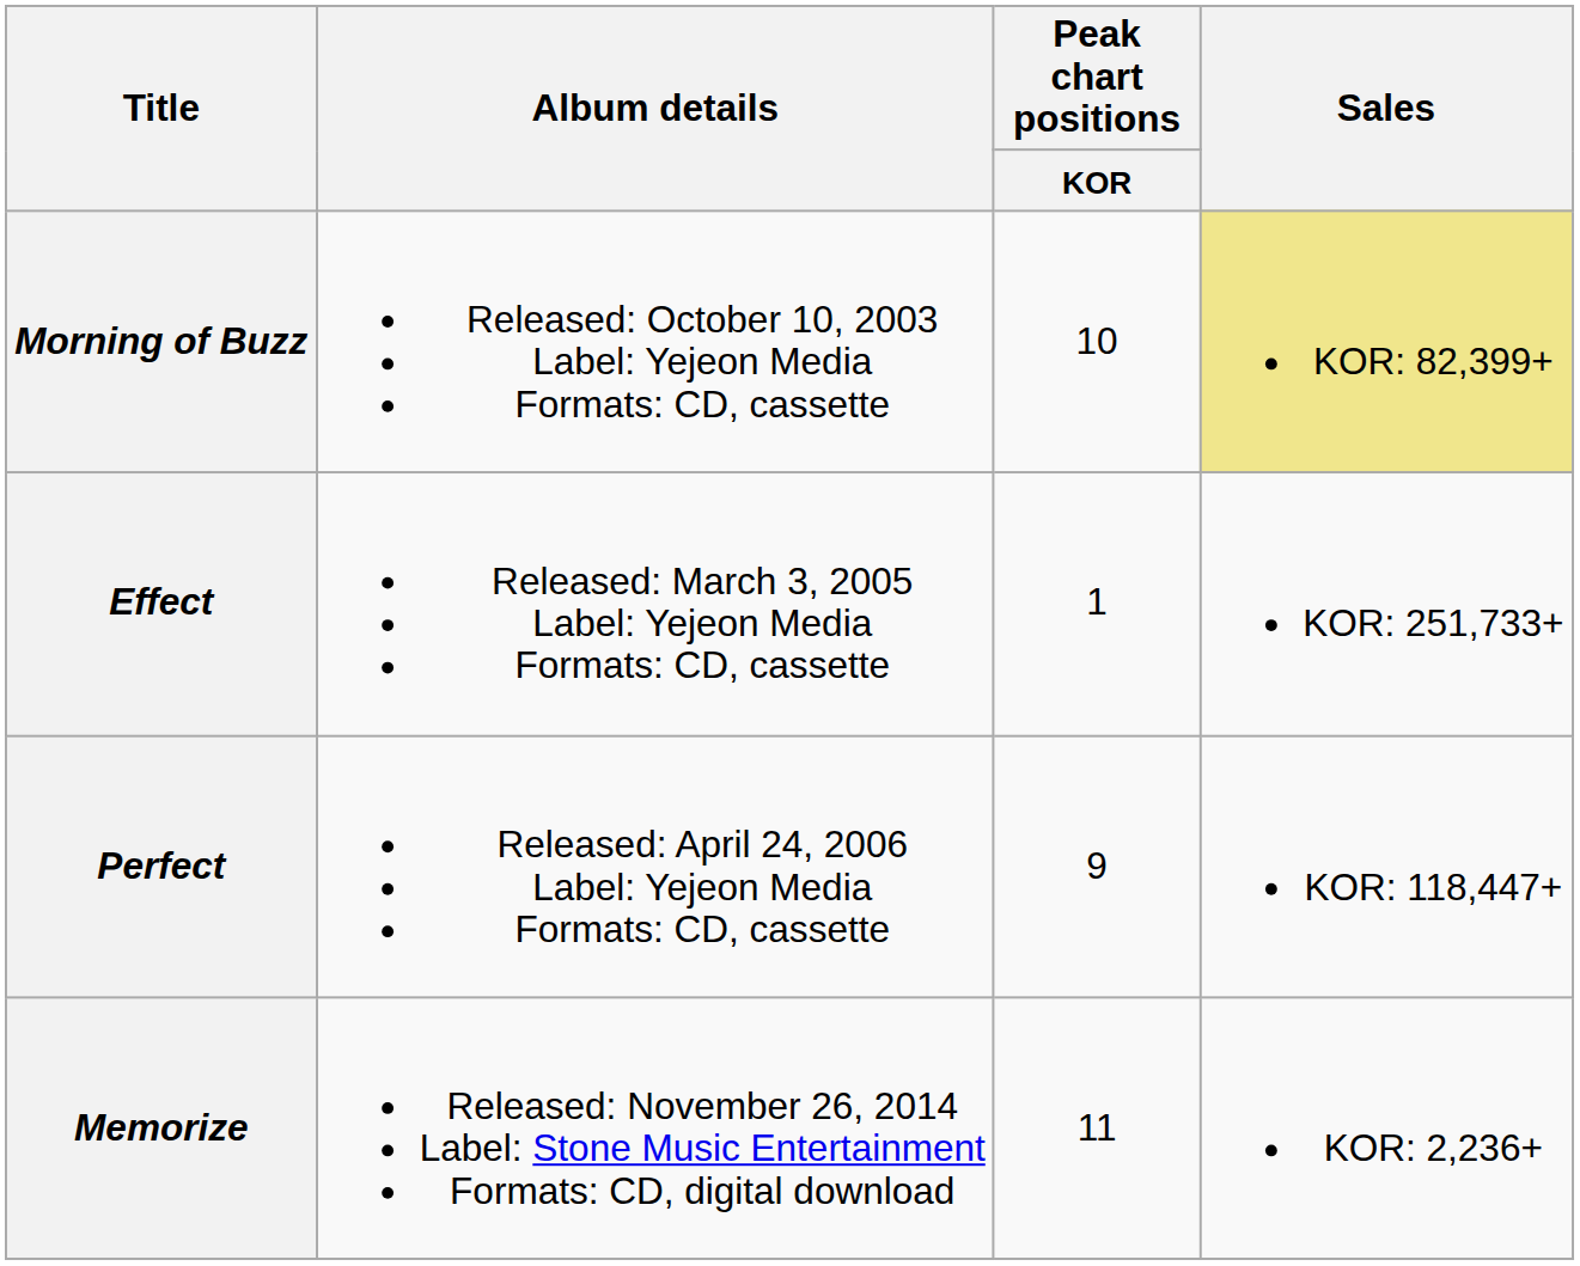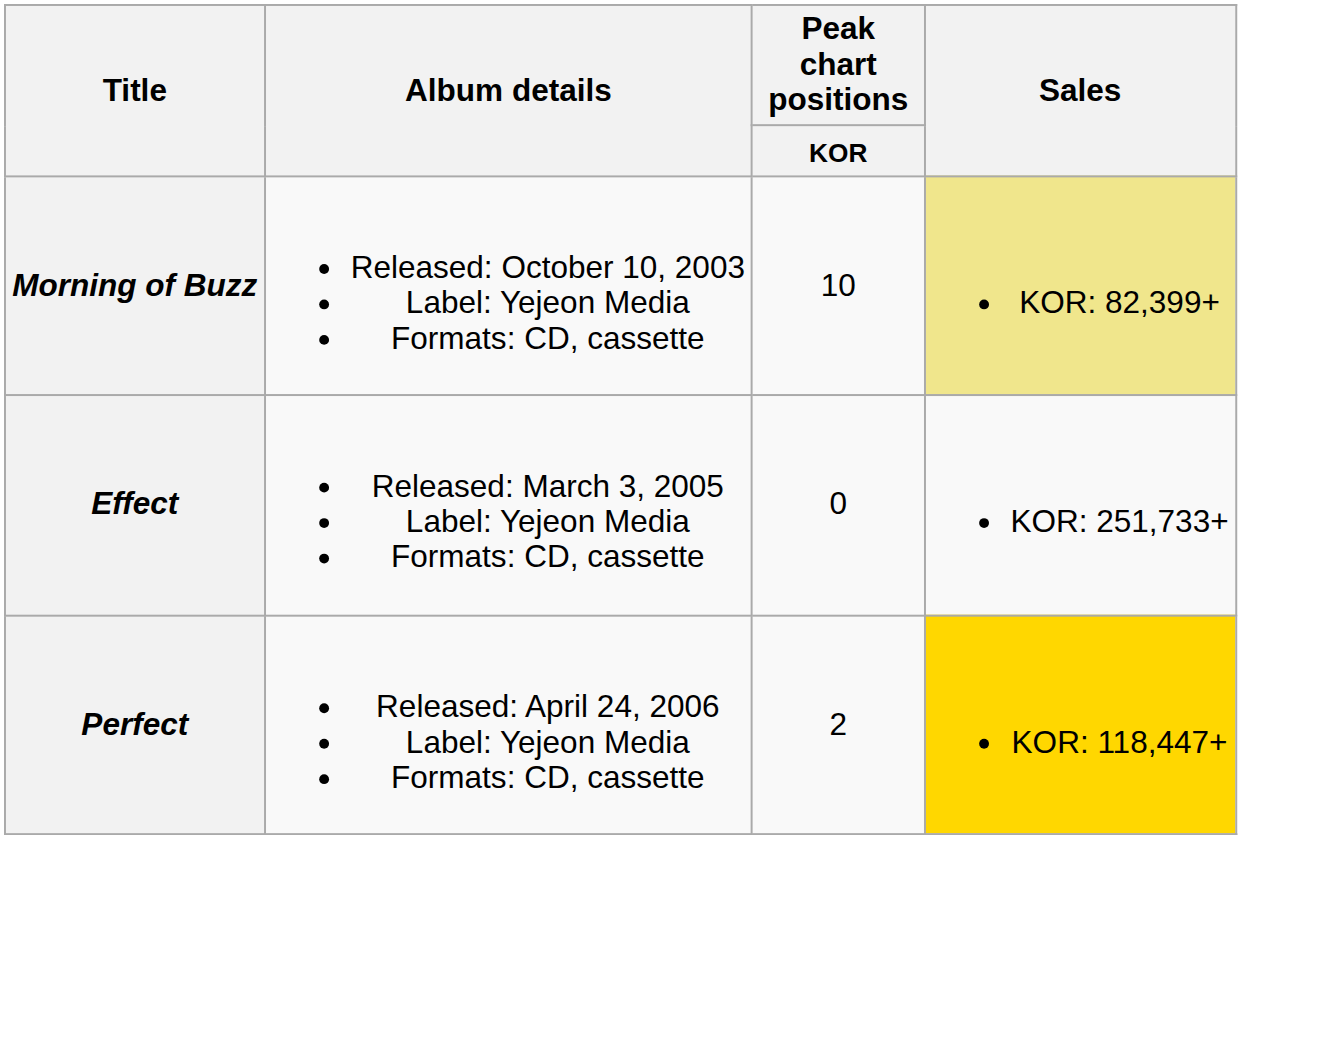 <table class="wikitable plainrowheaders" style="text-align:center;">
 <tr>
 <th scope="col" rowspan="2">Title</th>
 <th scope="col" rowspan="2">Album details</th>
 <th scope="col" colspan="1" style="width:5em;">Peak chart positions</th>
 <th scope="col" rowspan="2">Sales</th>
 </tr>
 <tr>
 <th><small>KOR</small><br></th>
 </tr>
 <tr>
 <th scope="row"><em>Morning of Buzz</em></th>
 <td><br><ul><li>Released: October 10, 2003</li><li>Label: Yejeon Media</li><li>Formats: CD, cassette</li></ul></td>
 <td>10</td>
 <td style="background: khaki;"><br><ul><li>KOR: 82,399+</li></ul></td>
 </tr>
 <tr>
 <th scope="row"><em>Effect</em></th>
 <td><br><ul><li>Released: March 3, 2005</li><li>Label: Yejeon Media</li><li>Formats: CD, cassette</li></ul></td>
-<td>1</td>
+<td>0</td>
 <td><br><ul><li>KOR: 251,733+</li></ul></td>
 </tr>
 <tr>
 <th scope="row"><em>Perfect</em></th>
 <td><br><ul><li>Released: April 24, 2006</li><li>Label: Yejeon Media</li><li>Formats: CD, cassette</li></ul></td>
-<td>9</td>
-<td><br><ul><li>KOR: 118,447+</li></ul></td>
-</tr>
-<tr>
-<th scope="row"><em>Memorize</em></th>
-<td><br><ul><li>Released: November 26, 2014</li><li>Label: <a href='#'>Stone Music Entertainment</a></li><li>Formats: CD, digital download</li></ul></td>
-<td>11</td>
-<td><br><ul><li>KOR: 2,236+</li></ul></td>
+<td>2</td>
+<td style="background: gold;"><br><ul><li>KOR: 118,447+</li></ul></td>
 </tr>
 <tr>
 </tr>
 </table>
